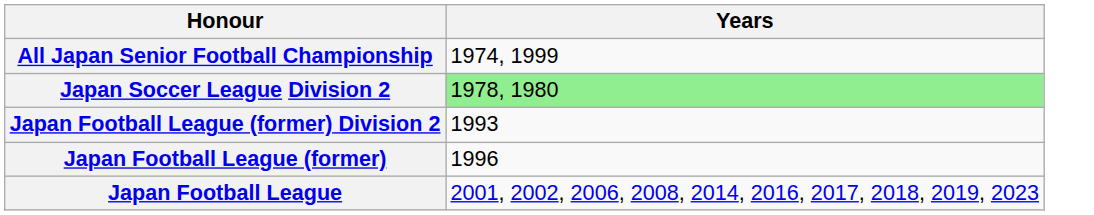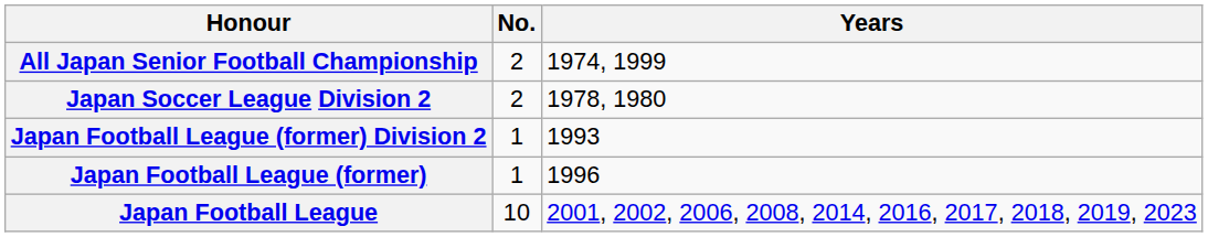 <table class="wikitable plainrowheaders">
 <tr>
 <th scope=col>Honour</th>
+<th scope=col>No.</th>
 <th scope=col>Years</th>
 </tr>
 <tr>
 <th scope="row"><a href='#'>All Japan Senior Football Championship</a></th>
+<td align="center">2</td>
 <td>1974, 1999</td>
 </tr>
 <tr>
 <th scope=row><a href='#'>Japan Soccer League</a> <a href='#'>Division 2</a></th>
-<td style="background: lightgreen;">1978, 1980</td>
+<td align="center">2</td>
+<td>1978, 1980</td>
 </tr>
 <tr>
 <th scope=row><a href='#'>Japan Football League (former) Division 2</a></th>
+<td align="center">1</td>
 <td>1993</td>
 </tr>
 <tr>
 <th scope=row><a href='#'>Japan Football League (former)</a></th>
+<td align="center">1</td>
 <td>1996</td>
 </tr>
 <tr>
 <th scope=row><a href='#'>Japan Football League</a></th>
+<td align="center">10</td>
 <td><a href='#'>2001</a>, <a href='#'>2002</a>, <a href='#'>2006</a>, <a href='#'>2008</a>, <a href='#'>2014</a>, <a href='#'>2016</a>, <a href='#'>2017</a>, <a href='#'>2018</a>, <a href='#'>2019</a>, <a href='#'>2023</a></td>
 </tr>
 </table>
